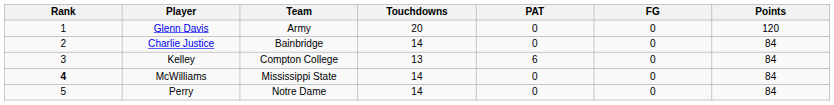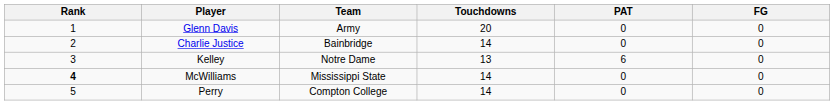 <table class="wikitable sortable">
 <tr>
 <th bgcolor="#DDDDFF" width="10%">Rank</th>
 <th bgcolor="#DDDDFF" width="10%">Player</th>
 <th bgcolor="#DDDDFF" width="10%">Team</th>
 <th bgcolor="#DDDDFF" width="10%">Touchdowns</th>
 <th bgcolor="#DDDDFF" width="10%">PAT</th>
 <th bgcolor="#DDDDFF" width="10%">FG</th>
-<th bgcolor="#DDDDFF" width="10%">Points</th>
 </tr>
 <tr align="center">
 <td>1</td>
 <td><a href='#'>Glenn Davis</a></td>
 <td>Army</td>
 <td>20</td>
 <td>0</td>
 <td>0</td>
-<td>120</td>
 </tr>
 <tr align="center">
 <td>2</td>
 <td><a href='#'>Charlie Justice</a></td>
 <td>Bainbridge</td>
 <td>14</td>
 <td>0</td>
 <td>0</td>
-<td>84</td>
 </tr>
 <tr align="center">
 <td>3</td>
 <td>Kelley</td>
-<td>Compton College</td>
+<td>Notre Dame</td>
 <td>13</td>
 <td>6</td>
 <td>0</td>
-<td>84</td>
 </tr>
 <tr align="center">
 <td><strong>4</strong></td>
 <td>McWilliams</td>
 <td>Mississippi State</td>
 <td>14</td>
 <td>0</td>
 <td>0</td>
-<td>84</td>
 </tr>
 <tr align="center">
 <td>5</td>
 <td>Perry</td>
-<td>Notre Dame</td>
+<td>Compton College</td>
 <td>14</td>
 <td>0</td>
 <td>0</td>
-<td>84</td>
 </tr>
 </table>
